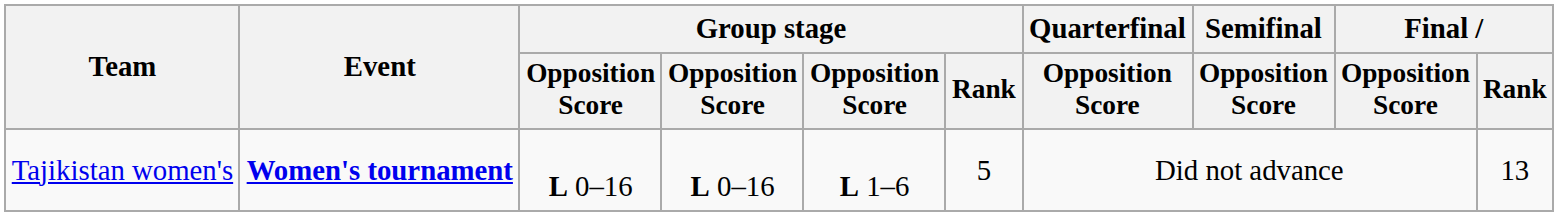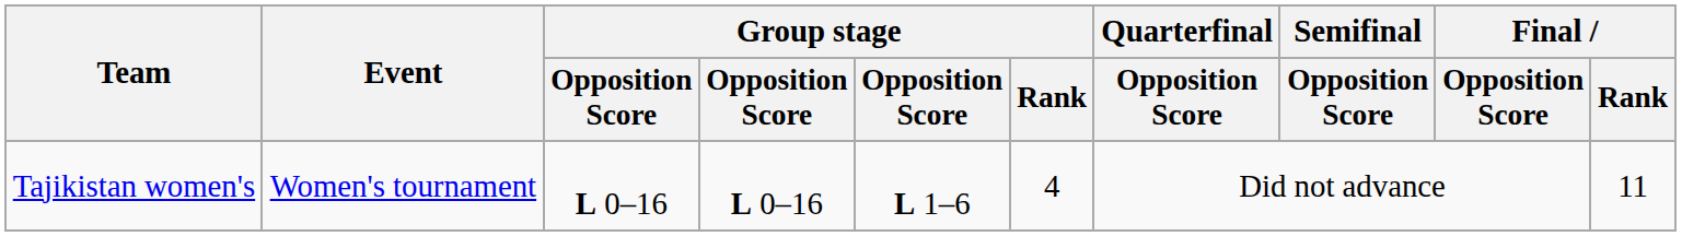 <table class=wikitable style=font-size:90%;text-align:center>
 <tr>
 <th rowspan=2>Team</th>
 <th rowspan=2>Event</th>
 <th colspan=4>Group stage</th>
 <th>Quarterfinal</th>
 <th>Semifinal</th>
 <th colspan=2>Final / </th>
 </tr>
 <tr style=font-size:95%>
 <th>Opposition<br>Score</th>
 <th>Opposition<br>Score</th>
 <th>Opposition<br>Score</th>
 <th>Rank</th>
 <th>Opposition<br>Score</th>
 <th>Opposition<br>Score</th>
 <th>Opposition<br>Score</th>
 <th>Rank</th>
 </tr>
 <tr>
 <td align=left><a href='#'>Tajikistan women's</a></td>
-<td align=left><strong><a href='#'>Women's tournament</a></strong></td>
+<td align=left><a href='#'>Women's tournament</a></td>
 <td><br><strong>L</strong> 0–16</td>
 <td><br><strong>L</strong> 0–16</td>
 <td><br><strong>L</strong> 1–6</td>
-<td>5</td>
+<td>4</td>
 <td colspan=3>Did not advance</td>
-<td>13</td>
+<td>11</td>
 </tr>
 </table>
